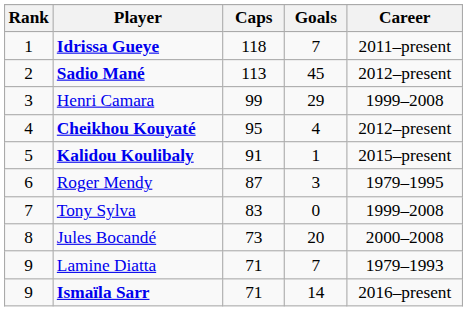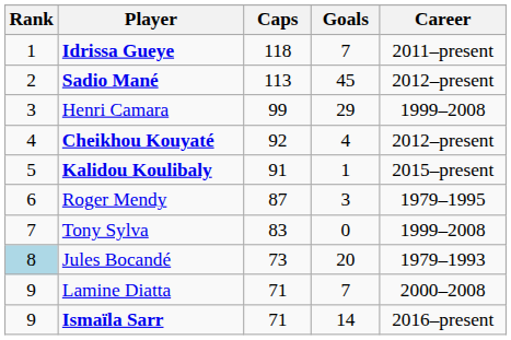 <table class="wikitable sortable" style="text-align:center;">
 <tr>
 </tr>
 <tr>
 <th width="30px">Rank</th>
 <th style="width:150px;">Player</th>
 <th width="50px">Caps</th>
 <th width="50px">Goals</th>
 <th style="width:100px;">Career</th>
 </tr>
 <tr>
 <td>1</td>
 <td align="left"><strong><a href='#'>Idrissa Gueye</a></strong></td>
 <td>118</td>
 <td>7</td>
 <td>2011–present</td>
 </tr>
 <tr>
 <td>2</td>
 <td align="left"><strong><a href='#'>Sadio Mané</a></strong></td>
 <td>113</td>
 <td>45</td>
 <td>2012–present</td>
 </tr>
 <tr>
 <td>3</td>
 <td align="left"><a href='#'>Henri Camara</a></td>
 <td>99</td>
 <td>29</td>
 <td>1999–2008</td>
 </tr>
 <tr>
 <td>4</td>
 <td align="left"><strong><a href='#'>Cheikhou Kouyaté</a></strong></td>
-<td>95</td>
+<td>92</td>
 <td>4</td>
 <td>2012–present</td>
 </tr>
 <tr>
 <td>5</td>
 <td align="left"><strong><a href='#'>Kalidou Koulibaly</a></strong></td>
 <td>91</td>
 <td>1</td>
 <td>2015–present</td>
 </tr>
 <tr>
 <td rowspan=1>6</td>
 <td align="left"><a href='#'>Roger Mendy</a></td>
 <td>87</td>
 <td>3</td>
 <td>1979–1995</td>
 </tr>
 <tr>
 <td>7</td>
 <td align="left"><a href='#'>Tony Sylva</a></td>
 <td>83</td>
 <td>0</td>
 <td>1999–2008</td>
 </tr>
 <tr>
-<td>8</td>
+<td style="background: lightblue;">8</td>
 <td align="left"><a href='#'>Jules Bocandé</a></td>
 <td>73</td>
 <td>20</td>
-<td>2000–2008</td>
+<td>1979–1993</td>
 </tr>
 <tr>
 <td>9</td>
 <td align="left"><a href='#'>Lamine Diatta</a></td>
 <td>71</td>
 <td>7</td>
-<td>1979–1993</td>
+<td>2000–2008</td>
 </tr>
 <tr>
 <td>9</td>
 <td align="left"><strong><a href='#'>Ismaïla Sarr</a></strong></td>
 <td>71</td>
 <td>14</td>
 <td>2016–present</td>
 </tr>
 </table>
